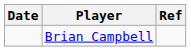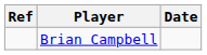 <table class="wikitable">
 <tr style="background:#ddd; text-align:center;">
+<th>Ref</th>
+<th>Player</th>
 <th>Date</th>
-<th>Player</th>
-<th>Ref</th>
 </tr>
 <tr>
 <td></td>
 <td><a href='#'>Brian Campbell</a></td>
 <td></td>
 </tr>
 </table>
